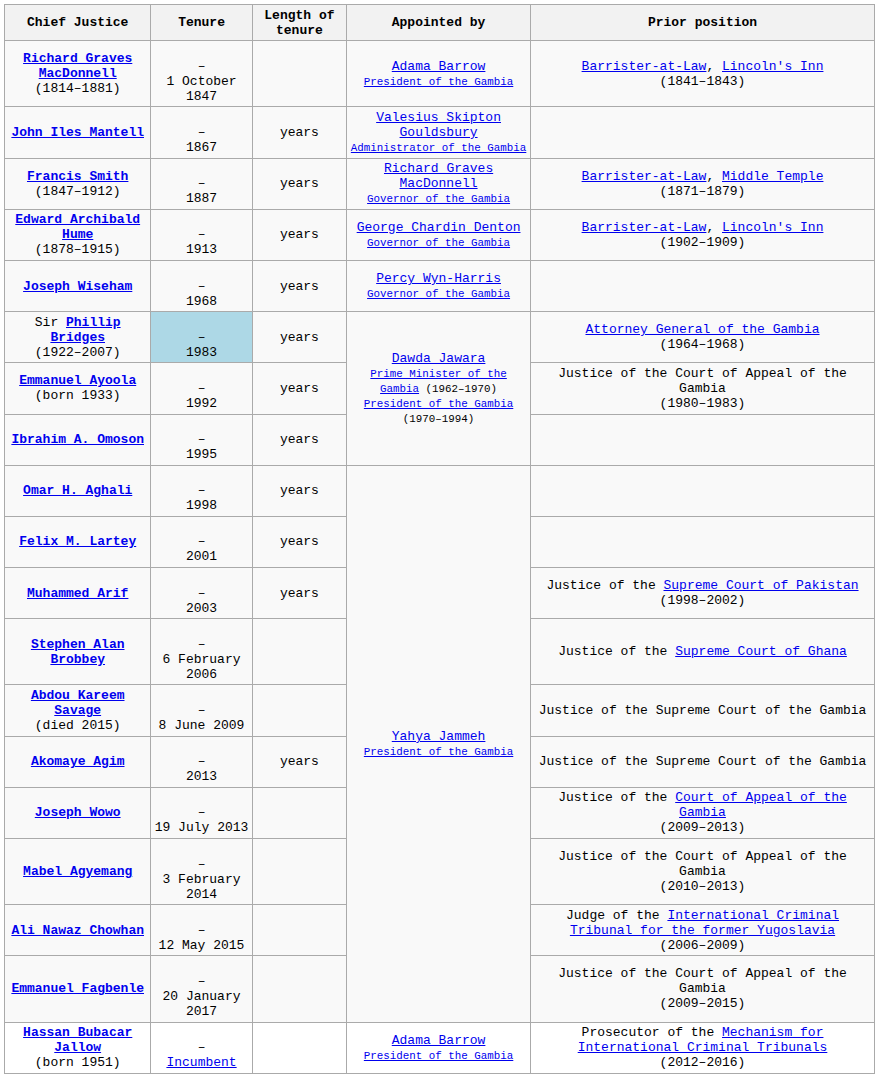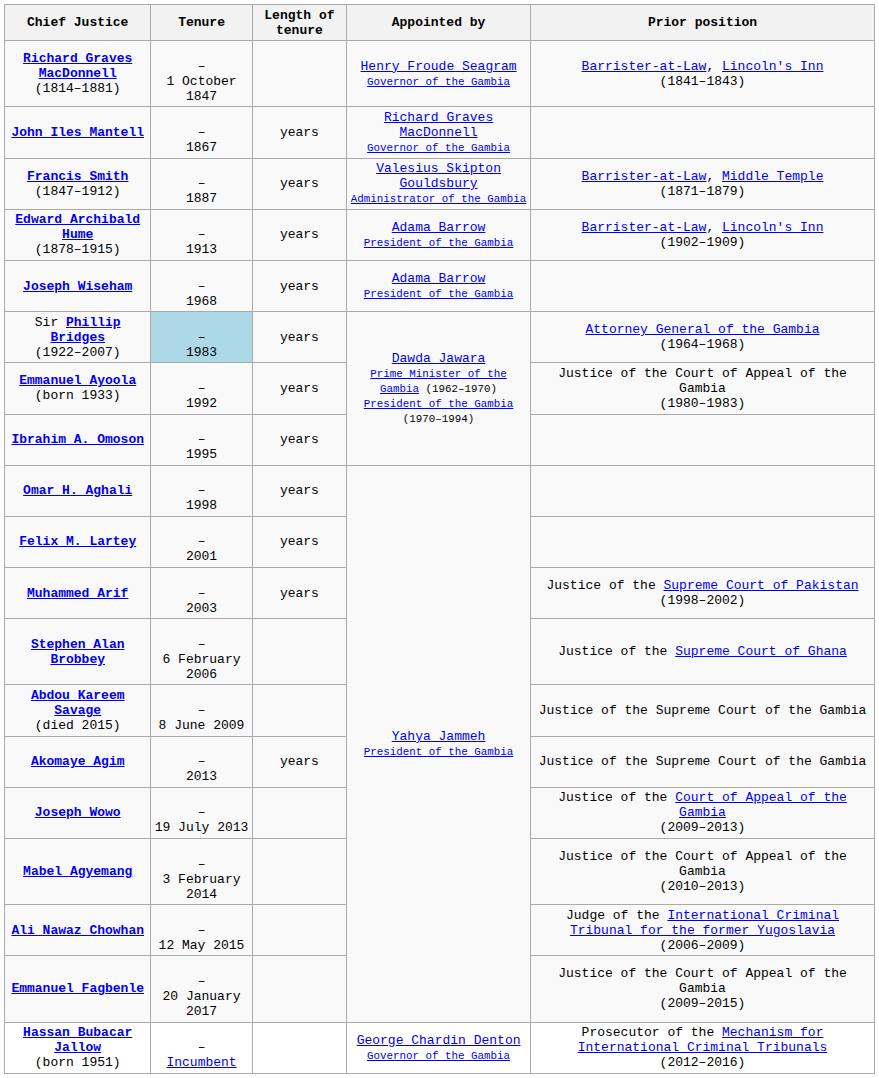 <table class="wikitable sortable" style="text-align: center;">
 <tr>
 <th>Chief Justice</th>
 <th>Tenure</th>
 <th>Length of tenure</th>
 <th>Appointed by</th>
 <th class = "unsortable">Prior position</th>
 </tr>
 <tr>
 <td><strong><a href='#'>Richard Graves MacDonnell</a></strong><br>(1814–1881)</td>
 <td><br>–<br><span>1 October 1847</span></td>
 <td></td>
-<td><a href='#'>Adama Barrow</a><br><small><a href='#'>President of the Gambia</a></small></td>
+<td><a href='#'>Henry Froude Seagram</a><br><small><a href='#'>Governor of the Gambia</a></small></td>
 <td><a href='#'>Barrister-at-Law</a>, <a href='#'>Lincoln's Inn</a><br>(1841–1843)</td>
 </tr>
 <tr>
 <td><strong><a href='#'>John Iles Mantell</a></strong></td>
 <td><br>–<br><span>1867</span></td>
 <td> years</td>
-<td><a href='#'>Valesius Skipton Gouldsbury</a><br><small><a href='#'>Administrator of the Gambia</a></small></td>
+<td><a href='#'>Richard Graves MacDonnell</a><br><small><a href='#'>Governor of the Gambia</a></small></td>
 <td></td>
 </tr>
 <tr>
 <td><strong><a href='#'>Francis Smith</a></strong><br>(1847–1912)</td>
 <td><br>–<br><span>1887</span></td>
 <td> years</td>
-<td><a href='#'>Richard Graves MacDonnell</a><br><small><a href='#'>Governor of the Gambia</a></small></td>
+<td><a href='#'>Valesius Skipton Gouldsbury</a><br><small><a href='#'>Administrator of the Gambia</a></small></td>
 <td><a href='#'>Barrister-at-Law</a>, <a href='#'>Middle Temple</a><br>(1871–1879)</td>
 </tr>
 <tr>
 <td><strong><a href='#'>Edward Archibald Hume</a></strong><br>(1878–1915)</td>
 <td><br>–<br><span>1913</span></td>
 <td> years</td>
-<td><a href='#'>George Chardin Denton</a><br><small><a href='#'>Governor of the Gambia</a></small></td>
+<td><a href='#'>Adama Barrow</a><br><small><a href='#'>President of the Gambia</a></small></td>
 <td><a href='#'>Barrister-at-Law</a>, <a href='#'>Lincoln's Inn</a><br>(1902–1909)</td>
 </tr>
 <tr>
 <td><strong><a href='#'>Joseph Wiseham</a></strong></td>
 <td><br>–<br><span>1968</span></td>
 <td> years</td>
-<td><a href='#'>Percy Wyn-Harris</a><br><small><a href='#'>Governor of the Gambia</a></small></td>
+<td><a href='#'>Adama Barrow</a><br><small><a href='#'>President of the Gambia</a></small></td>
 <td></td>
 </tr>
 <tr>
 <td>Sir <strong><a href='#'>Phillip Bridges</a></strong><br>(1922–2007)</td>
 <td style="background: lightblue;"><br>–<br><span>1983</span></td>
 <td> years</td>
 <td rowspan="3"><a href='#'>Dawda Jawara</a><br><small><a href='#'>Prime Minister of the Gambia</a> (1962–1970)<br><a href='#'>President of the Gambia</a> (1970–1994)</small></td>
 <td><a href='#'>Attorney General of the Gambia</a><br>(1964–1968)</td>
 </tr>
 <tr>
 <td><strong><a href='#'>Emmanuel Ayoola</a></strong><br>(born 1933)</td>
 <td><br>–<br><span>1992</span></td>
 <td> years</td>
 <td>Justice of the Court of Appeal of the Gambia<br>(1980–1983)</td>
 </tr>
 <tr>
 <td><strong><a href='#'>Ibrahim A. Omoson</a></strong></td>
 <td><br>–<br><span>1995</span></td>
 <td> years</td>
 <td></td>
 </tr>
 <tr>
 <td><strong><a href='#'>Omar H. Aghali</a></strong></td>
 <td><br>–<br><span>1998</span></td>
 <td> years</td>
 <td rowspan="10"><a href='#'>Yahya Jammeh</a><br><small><a href='#'>President of the Gambia</a></small></td>
 <td></td>
 </tr>
 <tr>
 <td><strong><a href='#'>Felix M. Lartey</a></strong></td>
 <td><br>–<br><span>2001</span></td>
 <td> years</td>
 <td></td>
 </tr>
 <tr>
 <td><strong><a href='#'>Muhammed Arif</a></strong></td>
 <td><br>–<br><span>2003</span></td>
 <td> years</td>
 <td>Justice of the <a href='#'>Supreme Court of Pakistan</a><br>(1998–2002)</td>
 </tr>
 <tr>
 <td><strong><a href='#'>Stephen Alan Brobbey</a></strong></td>
 <td><br>–<br><span>6 February 2006</span></td>
 <td></td>
 <td>Justice of the <a href='#'>Supreme Court of Ghana</a></td>
 </tr>
 <tr>
 <td><strong><a href='#'>Abdou Kareem Savage</a></strong><br>(died 2015)</td>
 <td><br>–<br><span>8 June 2009</span></td>
 <td></td>
 <td>Justice of the Supreme Court of the Gambia</td>
 </tr>
 <tr>
 <td><strong><a href='#'>Akomaye Agim</a></strong></td>
 <td><br>–<br><span>2013</span></td>
 <td> years</td>
 <td>Justice of the Supreme Court of the Gambia</td>
 </tr>
 <tr>
 <td><strong><a href='#'>Joseph Wowo</a></strong></td>
 <td><br>–<br><span>19 July 2013</span></td>
 <td></td>
 <td>Justice of the <a href='#'>Court of Appeal of the Gambia</a><br>(2009–2013)</td>
 </tr>
 <tr>
 <td><strong><a href='#'>Mabel Agyemang</a></strong></td>
 <td><br>–<br><span>3 February 2014</span></td>
 <td></td>
 <td>Justice of the Court of Appeal of the Gambia<br>(2010–2013)</td>
 </tr>
 <tr>
 <td><strong><a href='#'>Ali Nawaz Chowhan</a></strong></td>
 <td><br>–<br><span>12 May 2015</span></td>
 <td></td>
 <td>Judge of the <a href='#'>International Criminal Tribunal for the former Yugoslavia</a><br>(2006–2009)</td>
 </tr>
 <tr>
 <td><strong><a href='#'>Emmanuel Fagbenle</a></strong></td>
 <td><br>–<br><span>20 January 2017</span></td>
 <td></td>
 <td>Justice of the Court of Appeal of the Gambia<br>(2009–2015)</td>
 </tr>
 <tr style="background:#FFF;">
 <td><strong><a href='#'>Hassan Bubacar Jallow</a></strong><br>(born 1951)</td>
 <td><br>–<br><span><a href='#'>Incumbent</a></span></td>
 <td></td>
-<td><a href='#'>Adama Barrow</a><br><small><a href='#'>President of the Gambia</a></small></td>
+<td><a href='#'>George Chardin Denton</a><br><small><a href='#'>Governor of the Gambia</a></small></td>
 <td>Prosecutor of the <a href='#'>Mechanism for International Criminal Tribunals</a><br>(2012–2016)</td>
 </tr>
 </table>
